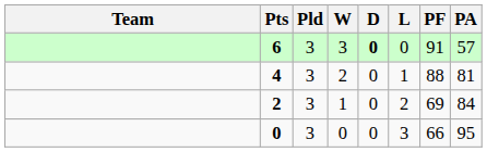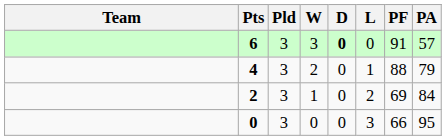 <table class=wikitable style="text-align:center">
 <tr>
 <th width=220>Team</th>
 <th width=20>Pts</th>
 <th width=20>Pld</th>
 <th width=20>W</th>
 <th width=20>D</th>
 <th width=20>L</th>
 <th width=20>PF</th>
 <th width=20>PA</th>
 </tr>
 <tr bgcolor=#ccffcc>
 <td align=left></td>
 <td><strong>6</strong></td>
 <td>3</td>
 <td>3</td>
 <td><strong>0</strong></td>
 <td>0</td>
 <td>91</td>
 <td>57</td>
 </tr>
 <tr bgcolor=>
 <td align=left></td>
 <td><strong>4</strong></td>
 <td>3</td>
 <td>2</td>
 <td>0</td>
 <td>1</td>
 <td>88</td>
-<td>81</td>
+<td>79</td>
 </tr>
 <tr bgcolor=>
 <td align=left></td>
 <td><strong>2</strong></td>
 <td>3</td>
 <td>1</td>
 <td>0</td>
 <td>2</td>
 <td>69</td>
 <td>84</td>
 </tr>
 <tr bgcolor=>
 <td align=left></td>
 <td><strong>0</strong></td>
 <td>3</td>
 <td>0</td>
 <td>0</td>
 <td>3</td>
 <td>66</td>
 <td>95</td>
 </tr>
 </table>
